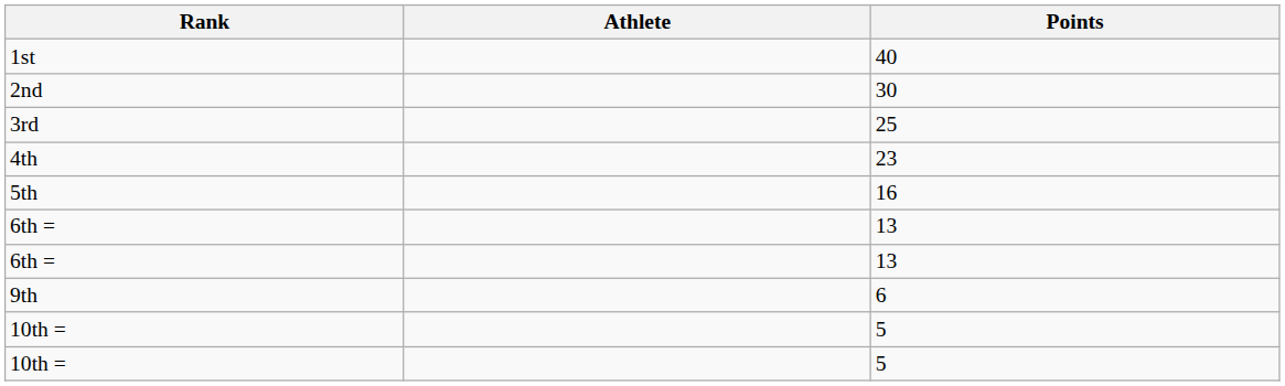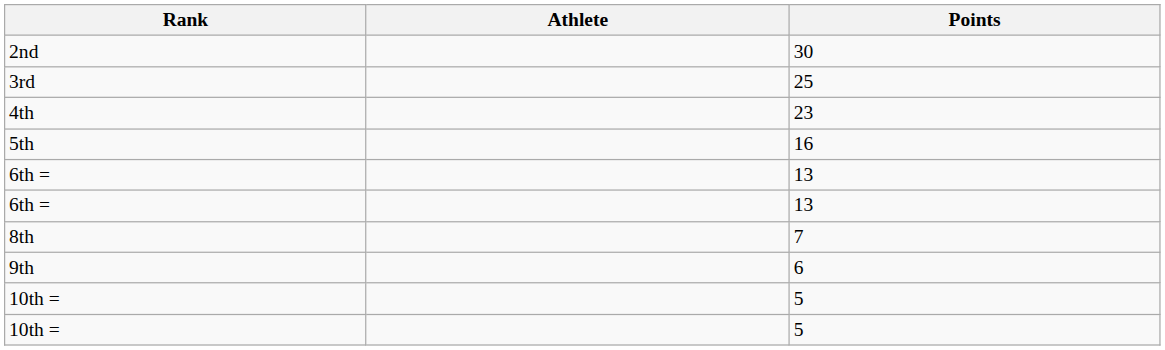 <table class=wikitable width=75%>
 <tr>
 <th>Rank</th>
 <th>Athlete</th>
 <th>Points</th>
-</tr>
-<tr>
-<td>1st</td>
-<td></td>
-<td>40</td>
 </tr>
 <tr>
 <td>2nd</td>
 <td></td>
 <td>30</td>
 </tr>
 <tr>
 <td>3rd</td>
 <td></td>
 <td>25</td>
 </tr>
 <tr>
 <td>4th</td>
 <td></td>
 <td>23</td>
 </tr>
 <tr>
 <td>5th</td>
 <td></td>
 <td>16</td>
 </tr>
 <tr>
 <td>6th =</td>
 <td></td>
 <td>13</td>
 </tr>
 <tr>
 <td>6th =</td>
 <td></td>
 <td>13</td>
 </tr>
 <tr>
+<td>8th</td>
+<td></td>
+<td>7</td>
+</tr>
+<tr>
 <td>9th</td>
 <td></td>
 <td>6</td>
 </tr>
 <tr>
 <td>10th =</td>
 <td></td>
 <td>5</td>
 </tr>
 <tr>
 <td>10th =</td>
 <td></td>
 <td>5</td>
 </tr>
 </table>
